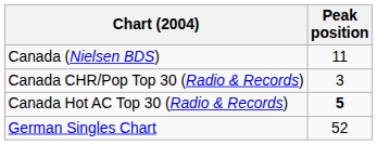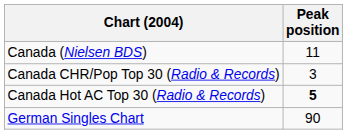 <table class="wikitable sortable">
 <tr>
 <th>Chart (2004)</th>
 <th>Peak<br>position</th>
 </tr>
 <tr>
 <td>Canada (<em><a href='#'>Nielsen BDS</a></em>)</td>
 <td style="text-align:center;">11</td>
 </tr>
 <tr>
 <td>Canada CHR/Pop Top 30 (<em><a href='#'>Radio & Records</a></em>)</td>
 <td style="text-align:center;">3</td>
 </tr>
 <tr>
 <td>Canada Hot AC Top 30 (<em><a href='#'>Radio & Records</a></em>)</td>
 <td style="text-align:center;"><strong>5</strong></td>
 </tr>
 <tr>
 <td><a href='#'>German Singles Chart</a></td>
-<td style="text-align:center;">52</td>
+<td style="text-align:center;">90</td>
 </tr>
 </table>
